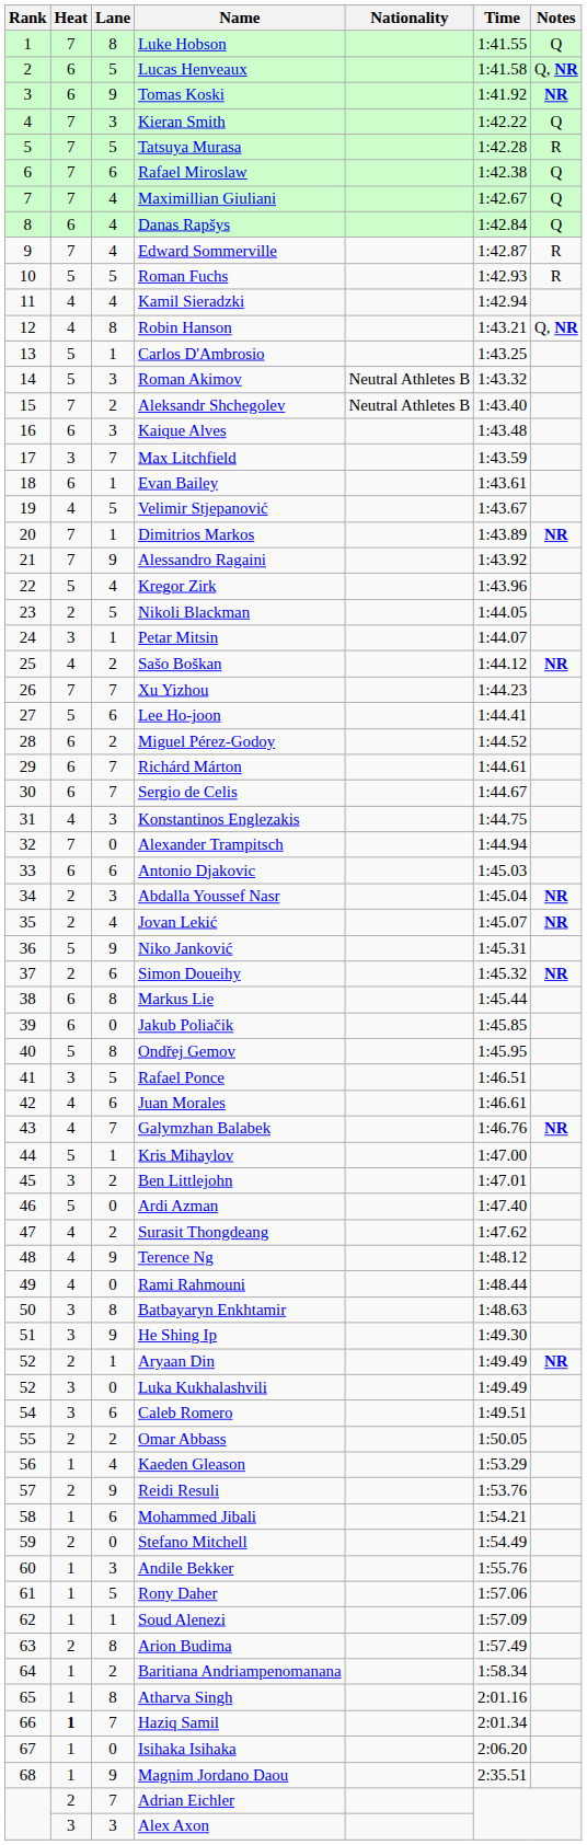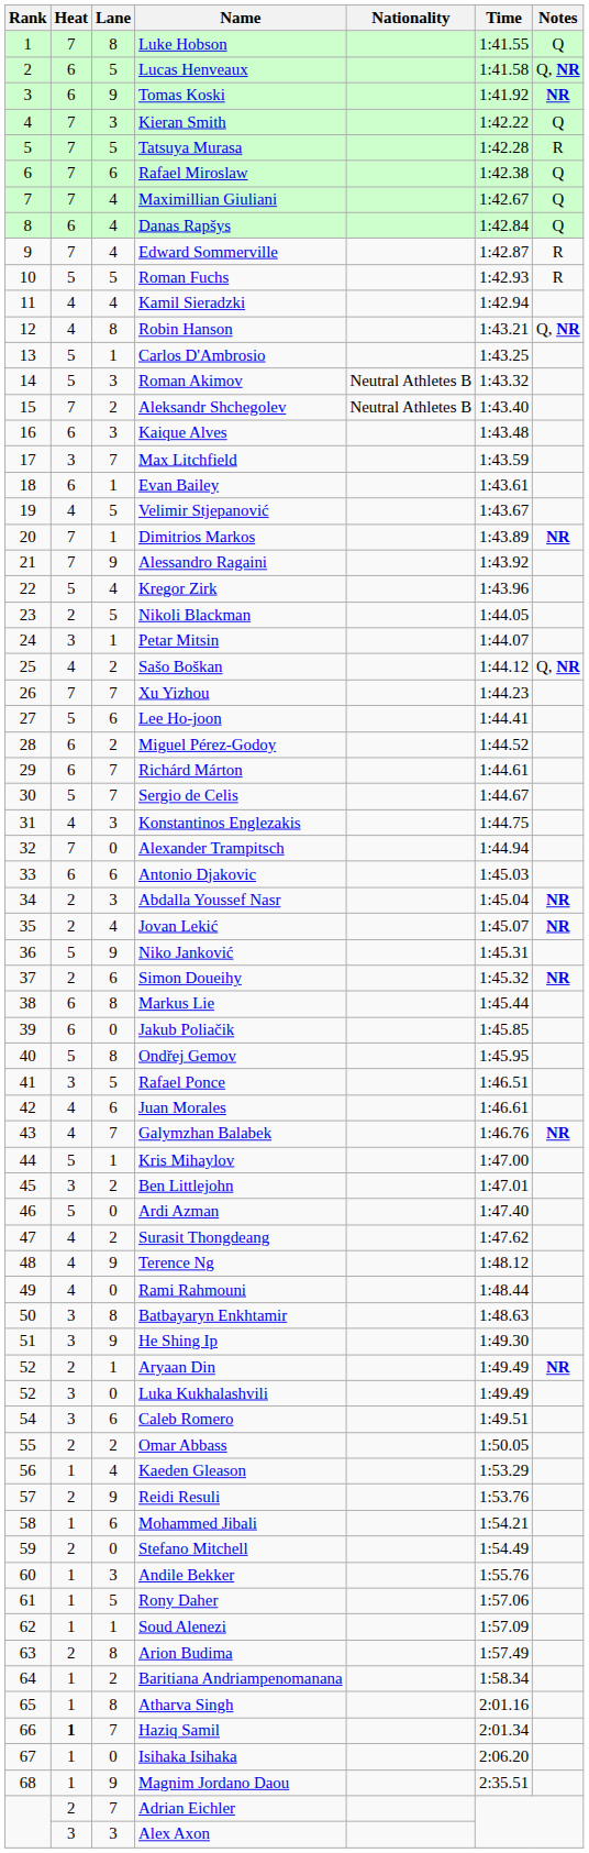 <table class="wikitable sortable" style="text-align:center">
 <tr>
 <th>Rank</th>
 <th>Heat</th>
 <th>Lane</th>
 <th>Name</th>
 <th>Nationality</th>
 <th>Time</th>
 <th>Notes</th>
 </tr>
 <tr bgcolor=ccffcc>
 <td>1</td>
 <td>7</td>
 <td>8</td>
 <td align=left><a href='#'>Luke Hobson</a></td>
 <td align=left></td>
 <td>1:41.55</td>
 <td>Q</td>
 </tr>
 <tr bgcolor=ccffcc>
 <td>2</td>
 <td>6</td>
 <td>5</td>
 <td align=left><a href='#'>Lucas Henveaux</a></td>
 <td align=left></td>
 <td>1:41.58</td>
 <td>Q, <strong><a href='#'>NR</a></strong></td>
 </tr>
 <tr bgcolor=ccffcc>
 <td>3</td>
 <td>6</td>
 <td>9</td>
 <td align=left><a href='#'>Tomas Koski</a></td>
 <td align=left></td>
 <td>1:41.92</td>
 <td><strong><a href='#'>NR</a></strong></td>
 </tr>
 <tr bgcolor=ccffcc>
 <td>4</td>
 <td>7</td>
 <td>3</td>
 <td align=left><a href='#'>Kieran Smith</a></td>
 <td align=left></td>
 <td>1:42.22</td>
 <td>Q</td>
 </tr>
 <tr bgcolor=ccffcc>
 <td>5</td>
 <td>7</td>
 <td>5</td>
 <td align=left><a href='#'>Tatsuya Murasa</a></td>
 <td align=left></td>
 <td>1:42.28</td>
 <td>R</td>
 </tr>
 <tr bgcolor=ccffcc>
 <td>6</td>
 <td>7</td>
 <td>6</td>
 <td align=left><a href='#'>Rafael Miroslaw</a></td>
 <td align=left></td>
 <td>1:42.38</td>
 <td>Q</td>
 </tr>
 <tr bgcolor=ccffcc>
 <td>7</td>
 <td>7</td>
 <td>4</td>
 <td align=left><a href='#'>Maximillian Giuliani</a></td>
 <td align=left></td>
 <td>1:42.67</td>
 <td>Q</td>
 </tr>
 <tr bgcolor=ccffcc>
 <td>8</td>
 <td>6</td>
 <td>4</td>
 <td align=left><a href='#'>Danas Rapšys</a></td>
 <td align=left></td>
 <td>1:42.84</td>
 <td>Q</td>
 </tr>
 <tr>
 <td>9</td>
 <td>7</td>
 <td>4</td>
 <td align=left><a href='#'>Edward Sommerville</a></td>
 <td align=left></td>
 <td>1:42.87</td>
 <td>R</td>
 </tr>
 <tr>
 <td>10</td>
 <td>5</td>
 <td>5</td>
 <td align=left><a href='#'>Roman Fuchs</a></td>
 <td align=left></td>
 <td>1:42.93</td>
 <td>R</td>
 </tr>
 <tr>
 <td>11</td>
 <td>4</td>
 <td>4</td>
 <td align=left><a href='#'>Kamil Sieradzki</a></td>
 <td align=left></td>
 <td>1:42.94</td>
 <td></td>
 </tr>
 <tr>
 <td>12</td>
 <td>4</td>
 <td>8</td>
 <td align=left><a href='#'>Robin Hanson</a></td>
 <td align=left></td>
 <td>1:43.21</td>
 <td>Q, <strong><a href='#'>NR</a></strong></td>
 </tr>
 <tr>
 <td>13</td>
 <td>5</td>
 <td>1</td>
 <td align=left><a href='#'>Carlos D'Ambrosio</a></td>
 <td align=left></td>
 <td>1:43.25</td>
 <td></td>
 </tr>
 <tr>
 <td>14</td>
 <td>5</td>
 <td>3</td>
 <td align=left><a href='#'>Roman Akimov</a></td>
 <td align=left> Neutral Athletes B</td>
 <td>1:43.32</td>
 <td></td>
 </tr>
 <tr>
 <td>15</td>
 <td>7</td>
 <td>2</td>
 <td align=left><a href='#'>Aleksandr Shchegolev</a></td>
 <td align=left> Neutral Athletes B</td>
 <td>1:43.40</td>
 <td></td>
 </tr>
 <tr>
 <td>16</td>
 <td>6</td>
 <td>3</td>
 <td align=left><a href='#'>Kaique Alves</a></td>
 <td align=left></td>
 <td>1:43.48</td>
 <td></td>
 </tr>
 <tr>
 <td>17</td>
 <td>3</td>
 <td>7</td>
 <td align=left><a href='#'>Max Litchfield</a></td>
 <td align=left></td>
 <td>1:43.59</td>
 <td></td>
 </tr>
 <tr>
 <td>18</td>
 <td>6</td>
 <td>1</td>
 <td align=left><a href='#'>Evan Bailey</a></td>
 <td align=left></td>
 <td>1:43.61</td>
 <td></td>
 </tr>
 <tr>
 <td>19</td>
 <td>4</td>
 <td>5</td>
 <td align=left><a href='#'>Velimir Stjepanović</a></td>
 <td align=left></td>
 <td>1:43.67</td>
 <td></td>
 </tr>
 <tr>
 <td>20</td>
 <td>7</td>
 <td>1</td>
 <td align=left><a href='#'>Dimitrios Markos</a></td>
 <td align=left></td>
 <td>1:43.89</td>
 <td><strong><a href='#'>NR</a></strong></td>
 </tr>
 <tr>
 <td>21</td>
 <td>7</td>
 <td>9</td>
 <td align=left><a href='#'>Alessandro Ragaini</a></td>
 <td align=left></td>
 <td>1:43.92</td>
 <td></td>
 </tr>
 <tr>
 <td>22</td>
 <td>5</td>
 <td>4</td>
 <td align=left><a href='#'>Kregor Zirk</a></td>
 <td align=left></td>
 <td>1:43.96</td>
 <td></td>
 </tr>
 <tr>
 <td>23</td>
 <td>2</td>
 <td>5</td>
 <td align=left><a href='#'>Nikoli Blackman</a></td>
 <td align=left></td>
 <td>1:44.05</td>
 <td></td>
 </tr>
 <tr>
 <td>24</td>
 <td>3</td>
 <td>1</td>
 <td align=left><a href='#'>Petar Mitsin</a></td>
 <td align=left></td>
 <td>1:44.07</td>
 <td></td>
 </tr>
 <tr>
 <td>25</td>
 <td>4</td>
 <td>2</td>
 <td align=left><a href='#'>Sašo Boškan</a></td>
 <td align=left></td>
 <td>1:44.12</td>
-<td><strong><a href='#'>NR</a></strong></td>
+<td>Q, <strong><a href='#'>NR</a></strong></td>
 </tr>
 <tr>
 <td>26</td>
 <td>7</td>
 <td>7</td>
 <td align=left><a href='#'>Xu Yizhou</a></td>
 <td align=left></td>
 <td>1:44.23</td>
 <td></td>
 </tr>
 <tr>
 <td>27</td>
 <td>5</td>
 <td>6</td>
 <td align=left><a href='#'>Lee Ho-joon</a></td>
 <td align=left></td>
 <td>1:44.41</td>
 <td></td>
 </tr>
 <tr>
 <td>28</td>
 <td>6</td>
 <td>2</td>
 <td align=left><a href='#'>Miguel Pérez-Godoy</a></td>
 <td align=left></td>
 <td>1:44.52</td>
 <td></td>
 </tr>
 <tr>
 <td>29</td>
 <td>6</td>
 <td>7</td>
 <td align=left><a href='#'>Richárd Márton</a></td>
 <td align=left></td>
 <td>1:44.61</td>
 <td></td>
 </tr>
 <tr>
 <td>30</td>
-<td>6</td>
+<td>5</td>
 <td>7</td>
 <td align=left><a href='#'>Sergio de Celis</a></td>
 <td align=left></td>
 <td>1:44.67</td>
 <td></td>
 </tr>
 <tr>
 <td>31</td>
 <td>4</td>
 <td>3</td>
 <td align=left><a href='#'>Konstantinos Englezakis</a></td>
 <td align=left></td>
 <td>1:44.75</td>
 <td></td>
 </tr>
 <tr>
 <td>32</td>
 <td>7</td>
 <td>0</td>
 <td align=left><a href='#'>Alexander Trampitsch</a></td>
 <td align=left></td>
 <td>1:44.94</td>
 <td></td>
 </tr>
 <tr>
 <td>33</td>
 <td>6</td>
 <td>6</td>
 <td align=left><a href='#'>Antonio Djakovic</a></td>
 <td align=left></td>
 <td>1:45.03</td>
 <td></td>
 </tr>
 <tr>
 <td>34</td>
 <td>2</td>
 <td>3</td>
 <td align=left><a href='#'>Abdalla Youssef Nasr</a></td>
 <td align=left></td>
 <td>1:45.04</td>
 <td><strong><a href='#'>NR</a></strong></td>
 </tr>
 <tr>
 <td>35</td>
 <td>2</td>
 <td>4</td>
 <td align=left><a href='#'>Jovan Lekić</a></td>
 <td align=left></td>
 <td>1:45.07</td>
 <td><strong><a href='#'>NR</a></strong></td>
 </tr>
 <tr>
 <td>36</td>
 <td>5</td>
 <td>9</td>
 <td align=left><a href='#'>Niko Janković</a></td>
 <td align=left></td>
 <td>1:45.31</td>
 <td></td>
 </tr>
 <tr>
 <td>37</td>
 <td>2</td>
 <td>6</td>
 <td align=left><a href='#'>Simon Doueihy</a></td>
 <td align=left></td>
 <td>1:45.32</td>
 <td><strong><a href='#'>NR</a></strong></td>
 </tr>
 <tr>
 <td>38</td>
 <td>6</td>
 <td>8</td>
 <td align=left><a href='#'>Markus Lie</a></td>
 <td align=left></td>
 <td>1:45.44</td>
 <td></td>
 </tr>
 <tr>
 <td>39</td>
 <td>6</td>
 <td>0</td>
 <td align=left><a href='#'>Jakub Poliačik</a></td>
 <td align=left></td>
 <td>1:45.85</td>
 <td></td>
 </tr>
 <tr>
 <td>40</td>
 <td>5</td>
 <td>8</td>
 <td align=left><a href='#'>Ondřej Gemov</a></td>
 <td align=left></td>
 <td>1:45.95</td>
 <td></td>
 </tr>
 <tr>
 <td>41</td>
 <td>3</td>
 <td>5</td>
 <td align=left><a href='#'>Rafael Ponce</a></td>
 <td align=left></td>
 <td>1:46.51</td>
 <td></td>
 </tr>
 <tr>
 <td>42</td>
 <td>4</td>
 <td>6</td>
 <td align=left><a href='#'>Juan Morales</a></td>
 <td align=left></td>
 <td>1:46.61</td>
 <td></td>
 </tr>
 <tr>
 <td>43</td>
 <td>4</td>
 <td>7</td>
 <td align=left><a href='#'>Galymzhan Balabek</a></td>
 <td align=left></td>
 <td>1:46.76</td>
 <td><strong><a href='#'>NR</a></strong></td>
 </tr>
 <tr>
 <td>44</td>
 <td>5</td>
 <td>1</td>
 <td align=left><a href='#'>Kris Mihaylov</a></td>
 <td align=left></td>
 <td>1:47.00</td>
 <td></td>
 </tr>
 <tr>
 <td>45</td>
 <td>3</td>
 <td>2</td>
 <td align=left><a href='#'>Ben Littlejohn</a></td>
 <td align=left></td>
 <td>1:47.01</td>
 <td></td>
 </tr>
 <tr>
 <td>46</td>
 <td>5</td>
 <td>0</td>
 <td align=left><a href='#'>Ardi Azman</a></td>
 <td align=left></td>
 <td>1:47.40</td>
 <td></td>
 </tr>
 <tr>
 <td>47</td>
 <td>4</td>
 <td>2</td>
 <td align=left><a href='#'>Surasit Thongdeang</a></td>
 <td align=left></td>
 <td>1:47.62</td>
 <td></td>
 </tr>
 <tr>
 <td>48</td>
 <td>4</td>
 <td>9</td>
 <td align=left><a href='#'>Terence Ng</a></td>
 <td align=left></td>
 <td>1:48.12</td>
 <td></td>
 </tr>
 <tr>
 <td>49</td>
 <td>4</td>
 <td>0</td>
 <td align=left><a href='#'>Rami Rahmouni</a></td>
 <td align=left></td>
 <td>1:48.44</td>
 <td></td>
 </tr>
 <tr>
 <td>50</td>
 <td>3</td>
 <td>8</td>
 <td align=left><a href='#'>Batbayaryn Enkhtamir</a></td>
 <td align=left></td>
 <td>1:48.63</td>
 <td></td>
 </tr>
 <tr>
 <td>51</td>
 <td>3</td>
 <td>9</td>
 <td align=left><a href='#'>He Shing Ip</a></td>
 <td align=left></td>
 <td>1:49.30</td>
 <td></td>
 </tr>
 <tr>
 <td>52</td>
 <td>2</td>
 <td>1</td>
 <td align=left><a href='#'>Aryaan Din</a></td>
 <td align=left></td>
 <td>1:49.49</td>
 <td><strong><a href='#'>NR</a></strong></td>
 </tr>
 <tr>
 <td>52</td>
 <td>3</td>
 <td>0</td>
 <td align=left><a href='#'>Luka Kukhalashvili</a></td>
 <td align=left></td>
 <td>1:49.49</td>
 <td></td>
 </tr>
 <tr>
 <td>54</td>
 <td>3</td>
 <td>6</td>
 <td align=left><a href='#'>Caleb Romero</a></td>
 <td align=left></td>
 <td>1:49.51</td>
 <td></td>
 </tr>
 <tr>
 <td>55</td>
 <td>2</td>
 <td>2</td>
 <td align=left><a href='#'>Omar Abbass</a></td>
 <td align=left></td>
 <td>1:50.05</td>
 <td></td>
 </tr>
 <tr>
 <td>56</td>
 <td>1</td>
 <td>4</td>
 <td align=left><a href='#'>Kaeden Gleason</a></td>
 <td align=left></td>
 <td>1:53.29</td>
 <td></td>
 </tr>
 <tr>
 <td>57</td>
 <td>2</td>
 <td>9</td>
 <td align=left><a href='#'>Reidi Resuli</a></td>
 <td align=left></td>
 <td>1:53.76</td>
 <td></td>
 </tr>
 <tr>
 <td>58</td>
 <td>1</td>
 <td>6</td>
 <td align=left><a href='#'>Mohammed Jibali</a></td>
 <td align=left></td>
 <td>1:54.21</td>
 <td></td>
 </tr>
 <tr>
 <td>59</td>
 <td>2</td>
 <td>0</td>
 <td align=left><a href='#'>Stefano Mitchell</a></td>
 <td align=left></td>
 <td>1:54.49</td>
 <td></td>
 </tr>
 <tr>
 <td>60</td>
 <td>1</td>
 <td>3</td>
 <td align=left><a href='#'>Andile Bekker</a></td>
 <td align=left></td>
 <td>1:55.76</td>
 <td></td>
 </tr>
 <tr>
 <td>61</td>
 <td>1</td>
 <td>5</td>
 <td align=left><a href='#'>Rony Daher</a></td>
 <td align=left></td>
 <td>1:57.06</td>
 <td></td>
 </tr>
 <tr>
 <td>62</td>
 <td>1</td>
 <td>1</td>
 <td align=left><a href='#'>Soud Alenezi</a></td>
 <td align=left></td>
 <td>1:57.09</td>
 <td></td>
 </tr>
 <tr>
 <td>63</td>
 <td>2</td>
 <td>8</td>
 <td align=left><a href='#'>Arion Budima</a></td>
 <td align=left></td>
 <td>1:57.49</td>
 <td></td>
 </tr>
 <tr>
 <td>64</td>
 <td>1</td>
 <td>2</td>
 <td align=left><a href='#'>Baritiana Andriampenomanana</a></td>
 <td align=left></td>
 <td>1:58.34</td>
 <td></td>
 </tr>
 <tr>
 <td>65</td>
 <td>1</td>
 <td>8</td>
 <td align=left><a href='#'>Atharva Singh</a></td>
 <td align=left></td>
 <td>2:01.16</td>
 <td></td>
 </tr>
 <tr>
 <td>66</td>
 <td><strong>1</strong></td>
 <td>7</td>
 <td align=left><a href='#'>Haziq Samil</a></td>
 <td align=left></td>
 <td>2:01.34</td>
 <td></td>
 </tr>
 <tr>
 <td>67</td>
 <td>1</td>
 <td>0</td>
 <td align=left><a href='#'>Isihaka Isihaka</a></td>
 <td align=left></td>
 <td>2:06.20</td>
 <td></td>
 </tr>
 <tr>
 <td>68</td>
 <td>1</td>
 <td>9</td>
 <td align=left><a href='#'>Magnim Jordano Daou</a></td>
 <td align=left></td>
 <td>2:35.51</td>
 <td></td>
 </tr>
 <tr>
 <td rowspan=2></td>
 <td>2</td>
 <td>7</td>
 <td align=left><a href='#'>Adrian Eichler</a></td>
 <td align=left></td>
 <td colspan=2 rowspan=2></td>
 </tr>
 <tr>
 <td>3</td>
 <td>3</td>
 <td align=left><a href='#'>Alex Axon</a></td>
 <td align=left></td>
 </tr>
 </table>
